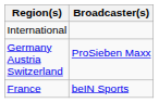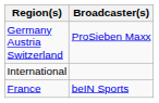 <table class="wikitable">
 <tr>
 <th>Region(s)</th>
 <th>Broadcaster(s)</th>
 </tr>
 <tr>
+<td> <a href='#'>Germany</a><br> <a href='#'>Austria</a><br> <a href='#'>Switzerland</a></td>
+<td><a href='#'>ProSieben Maxx</a><br><br></td>
+</tr>
+<tr>
 <td>International</td>
 <td></td>
-</tr>
-<tr>
-<td> <a href='#'>Germany</a><br> <a href='#'>Austria</a><br> <a href='#'>Switzerland</a></td>
-<td><a href='#'>ProSieben Maxx</a><br><br></td>
 </tr>
 <tr>
 <td> <a href='#'>France</a></td>
 <td><a href='#'>beIN Sports</a></td>
 </tr>
 </table>
